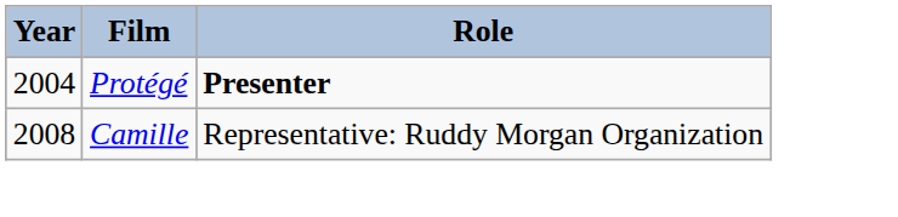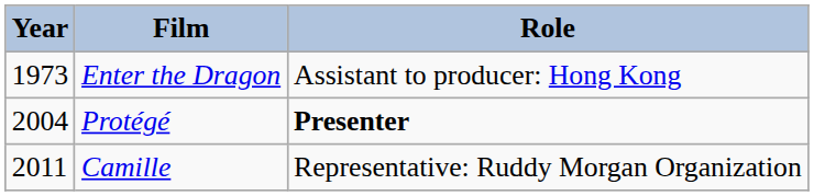 <table class="wikitable" style="font-size:95%;">
 <tr>
 <th style="background:#B0C4DE;">Year</th>
 <th style="background:#B0C4DE;">Film</th>
 <th style="background:#B0C4DE;">Role</th>
 </tr>
 <tr>
+<td>1973</td>
+<td><em><a href='#'>Enter the Dragon</a></em></td>
+<td>Assistant to producer: <a href='#'>Hong Kong</a></td>
+</tr>
+<tr>
 <td>2004</td>
 <td><em><a href='#'>Protégé</a></em></td>
 <td><strong>Presenter</strong></td>
 </tr>
 <tr>
-<td>2008</td>
+<td>2011</td>
 <td><em><a href='#'>Camille</a></em></td>
 <td>Representative: Ruddy Morgan Organization</td>
 </tr>
 </table>
